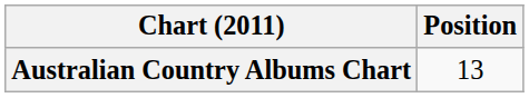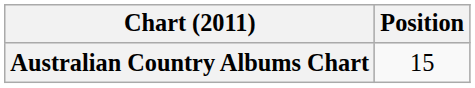 <table class="wikitable sortable plainrowheaders" style="text-align:center">
 <tr>
 <th scope="col">Chart (2011)</th>
 <th scope="col">Position</th>
 </tr>
 <tr>
 <th scope="row">Australian Country Albums Chart</th>
-<td>13</td>
+<td>15</td>
 </tr>
 </table>
